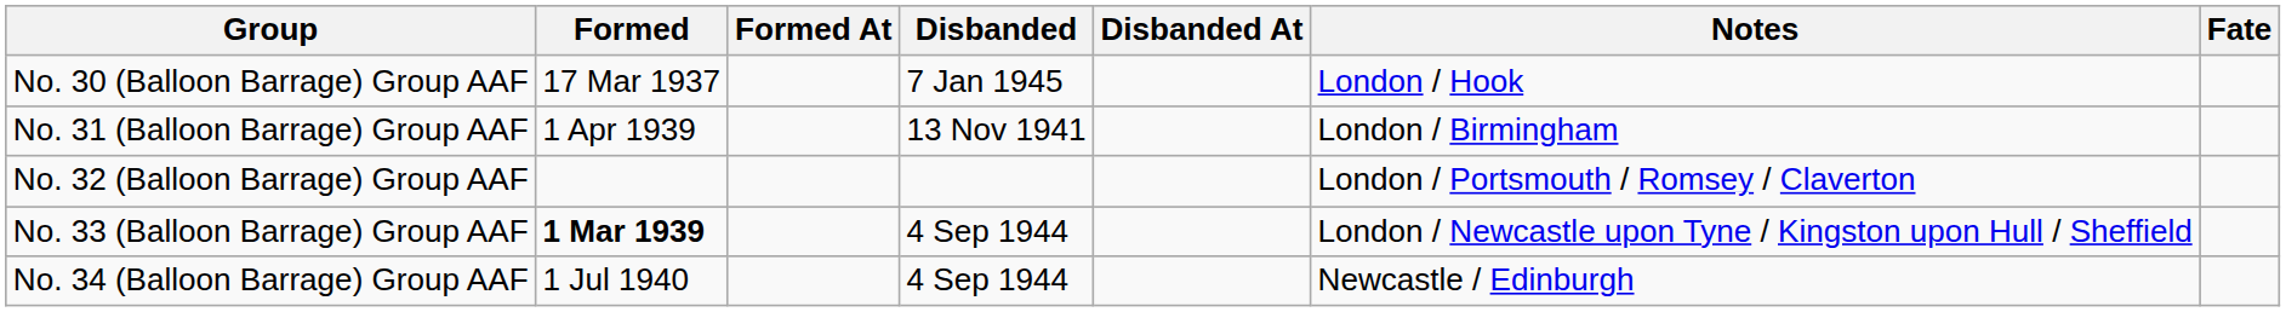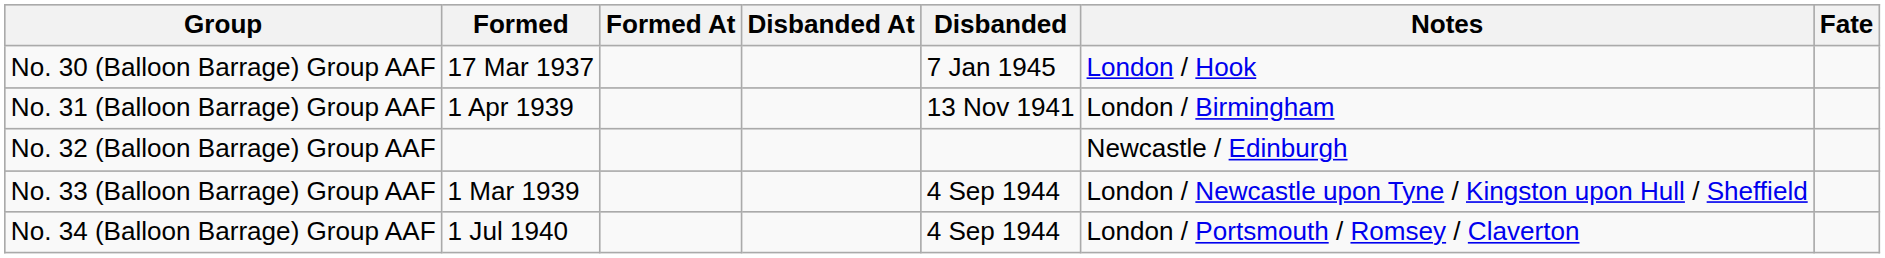 <table class="wikitable sortable">
 <tr>
 <th>Group</th>
 <th>Formed</th>
 <th>Formed At</th>
+<th>Disbanded At</th>
 <th>Disbanded</th>
-<th>Disbanded At</th>
 <th>Notes</th>
 <th>Fate</th>
 </tr>
 <tr>
 <td>No. 30 (Balloon Barrage) Group AAF</td>
 <td>17 Mar 1937</td>
 <td></td>
+<td></td>
 <td>7 Jan 1945</td>
-<td></td>
 <td><a href='#'>London</a> / <a href='#'>Hook</a></td>
 <td></td>
 </tr>
 <tr>
 <td>No. 31 (Balloon Barrage) Group AAF</td>
 <td>1 Apr 1939</td>
 <td></td>
+<td></td>
 <td>13 Nov 1941</td>
-<td></td>
 <td>London / <a href='#'>Birmingham</a></td>
 <td></td>
 </tr>
 <tr>
 <td>No. 32 (Balloon Barrage) Group AAF</td>
 <td></td>
 <td></td>
 <td></td>
 <td></td>
-<td>London / <a href='#'>Portsmouth</a> / <a href='#'>Romsey</a> / <a href='#'>Claverton</a></td>
+<td>Newcastle / <a href='#'>Edinburgh</a></td>
 <td></td>
 </tr>
 <tr>
 <td>No. 33 (Balloon Barrage) Group AAF</td>
-<td><strong>1 Mar 1939</strong></td>
+<td>1 Mar 1939</td>
+<td></td>
 <td></td>
 <td>4 Sep 1944</td>
-<td></td>
 <td>London / <a href='#'>Newcastle upon Tyne</a> / <a href='#'>Kingston upon Hull</a> / <a href='#'>Sheffield</a></td>
 <td></td>
 </tr>
 <tr>
 <td>No. 34 (Balloon Barrage) Group AAF</td>
 <td>1 Jul 1940</td>
 <td></td>
+<td></td>
 <td>4 Sep 1944</td>
-<td></td>
-<td>Newcastle / <a href='#'>Edinburgh</a></td>
+<td>London / <a href='#'>Portsmouth</a> / <a href='#'>Romsey</a> / <a href='#'>Claverton</a></td>
 <td></td>
 </tr>
 </table>
